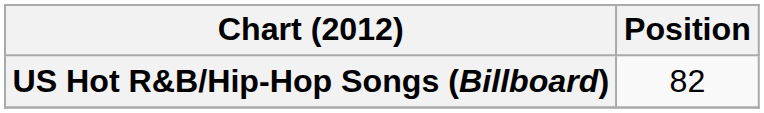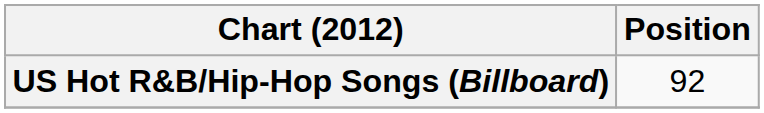 <table class="wikitable sortable plainrowheaders" style="text-align:center">
 <tr>
 <th scope="col">Chart (2012)</th>
 <th scope="col">Position</th>
 </tr>
 <tr>
 <th scope="row">US Hot R&B/Hip-Hop Songs (<em>Billboard</em>)</th>
-<td style="text-align:center;">82</td>
+<td style="text-align:center;">92</td>
 </tr>
 <tr>
 </tr>
 </table>
